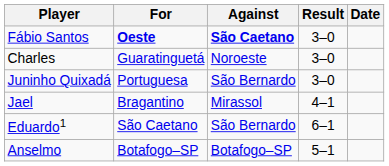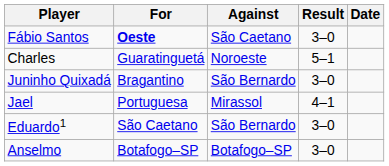 <table class="wikitable sortable">
 <tr>
 <th>Player</th>
 <th>For</th>
 <th>Against</th>
 <th style="text-align:center">Result</th>
 <th>Date</th>
 </tr>
 <tr>
 <td> <a href='#'>Fábio Santos</a></td>
 <td><strong><a href='#'>Oeste</a></strong></td>
-<td><strong><a href='#'>São Caetano</a></strong></td>
+<td><a href='#'>São Caetano</a></td>
 <td style="text-align:center;">3–0</td>
 <td></td>
 </tr>
 <tr>
 <td> Charles</td>
 <td><a href='#'>Guaratinguetá</a></td>
 <td><a href='#'>Noroeste</a></td>
-<td style="text-align:center;">3–0</td>
+<td style="text-align:center;">5–1</td>
 <td></td>
 </tr>
 <tr>
 <td> <a href='#'>Juninho Quixadá</a></td>
-<td><a href='#'>Portuguesa</a></td>
+<td><a href='#'>Bragantino</a></td>
 <td><a href='#'>São Bernardo</a></td>
 <td style="text-align:center;">3–0</td>
 <td></td>
 </tr>
 <tr>
 <td> <a href='#'>Jael</a></td>
-<td><a href='#'>Bragantino</a></td>
+<td><a href='#'>Portuguesa</a></td>
 <td><a href='#'>Mirassol</a></td>
 <td style="text-align:center;">4–1</td>
 <td></td>
 </tr>
 <tr>
 <td> <a href='#'>Eduardo</a><sup>1</sup></td>
 <td><a href='#'>São Caetano</a></td>
 <td><a href='#'>São Bernardo</a></td>
-<td style="text-align:center;">6–1</td>
+<td style="text-align:center;">3–0</td>
 <td></td>
 </tr>
 <tr>
 <td> <a href='#'>Anselmo</a></td>
 <td><a href='#'>Botafogo–SP</a></td>
 <td><a href='#'>Botafogo–SP</a></td>
-<td style="text-align:center;">5–1</td>
+<td style="text-align:center;">3–0</td>
 <td></td>
 </tr>
 </table>
